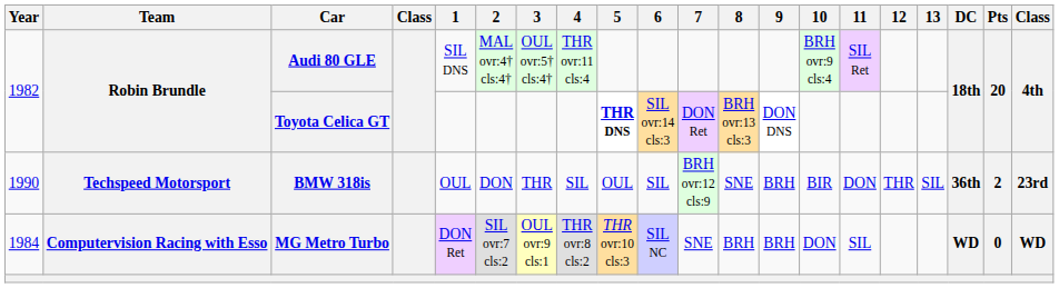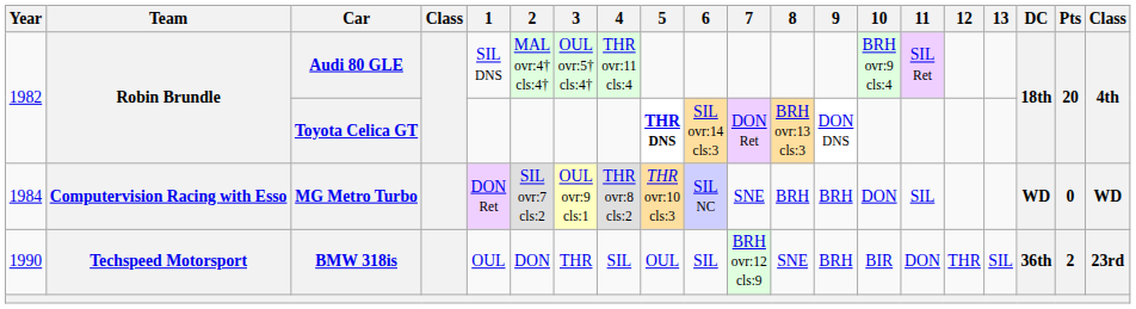 <table class="wikitable" style="text-align:center; font-size:85%">
 <tr>
 <th>Year</th>
 <th>Team</th>
 <th>Car</th>
 <th>Class</th>
 <th>1</th>
 <th>2</th>
 <th>3</th>
 <th>4</th>
 <th>5</th>
 <th>6</th>
 <th>7</th>
 <th>8</th>
 <th>9</th>
 <th>10</th>
 <th>11</th>
 <th>12</th>
 <th>13</th>
 <th>DC</th>
 <th>Pts</th>
 <th>Class</th>
 </tr>
 <tr>
 <td rowspan=2><a href='#'>1982</a></td>
 <th rowspan=2>Robin Brundle</th>
 <th><a href='#'>Audi 80 GLE</a></th>
 <th rowspan=2><span></span></th>
 <td style="background:#FFFFFFF"><a href='#'>SIL</a><br><small>DNS</small></td>
 <td style="background:#DFFFDF;"><a href='#'>MAL</a><br><small>ovr:4†<br>cls:4†</small></td>
 <td style="background:#DFFFDF;"><a href='#'>OUL</a><br><small>ovr:5†<br>cls:4†</small></td>
 <td style="background:#DFFFDF;"><a href='#'>THR</a><br><small>ovr:11<br>cls:4</small></td>
 <td></td>
 <td></td>
 <td></td>
 <td></td>
 <td></td>
 <td style="background:#DFFFDF;"><a href='#'>BRH</a><br><small>ovr:9<br>cls:4</small></td>
 <td style="background:#EFCFFF;"><a href='#'>SIL</a><br><small>Ret</small></td>
 <td></td>
 <td></td>
 <th rowspan=2>18th</th>
 <th rowspan=2>20</th>
 <th rowspan=2>4th</th>
 </tr>
 <tr>
 <th><a href='#'>Toyota Celica GT</a></th>
 <td></td>
 <td></td>
 <td></td>
 <td></td>
 <td style="background:#FFFFFF;"><strong><a href='#'>THR</a><br><small>DNS</small></strong></td>
 <td style="background:#FFDF9F;"><a href='#'>SIL</a><br><small>ovr:14<br>cls:3</small></td>
 <td style="background:#EFCFFF;"><a href='#'>DON</a><br><small>Ret</small></td>
 <td style="background:#FFDF9F;"><a href='#'>BRH</a><br><small>ovr:13<br>cls:3</small></td>
 <td style="background:#FFFFFF;"><a href='#'>DON</a><br><small>DNS</small></td>
 <td></td>
 <td></td>
 <td></td>
 <td></td>
 </tr>
 <tr>
+<td><a href='#'>1984</a></td>
+<th><a href='#'>Computervision Racing with Esso</a></th>
+<th><a href='#'>MG Metro Turbo</a></th>
+<th><span></span></th>
+<td style="background:#EFCFFF;"><a href='#'>DON</a><br><small>Ret</small></td>
+<td style="background:#DFDFDF;"><a href='#'>SIL</a><br><small>ovr:7<br>cls:2</small></td>
+<td style="background:#FFFFBF;"><a href='#'>OUL</a><br><small>ovr:9<br>cls:1</small></td>
+<td style="background:#DFDFDF;"><a href='#'>THR</a><br><small>ovr:8<br>cls:2</small></td>
+<td style="background:#FFDF9F;"><em><a href='#'>THR</a></em><br><small>ovr:10<br>cls:3</small></td>
+<td style="background:#CFCFFF;"><a href='#'>SIL</a><br><small>NC</small></td>
+<td><a href='#'>SNE</a></td>
+<td><a href='#'>BRH</a></td>
+<td><a href='#'>BRH</a></td>
+<td><a href='#'>DON</a></td>
+<td><a href='#'>SIL</a></td>
+<td></td>
+<td></td>
+<th>WD</th>
+<th>0</th>
+<th>WD</th>
+</tr>
+<tr>
 <td><a href='#'>1990</a></td>
 <th><a href='#'>Techspeed Motorsport</a></th>
 <th><a href='#'>BMW 318is</a></th>
 <th><span></span></th>
 <td><a href='#'>OUL</a></td>
 <td><a href='#'>DON</a></td>
 <td><a href='#'>THR</a></td>
 <td><a href='#'>SIL</a></td>
 <td><a href='#'>OUL</a></td>
 <td><a href='#'>SIL</a></td>
 <td style="background:#DFFFDF;"><a href='#'>BRH</a><br><small>ovr:12<br>cls:9</small></td>
 <td><a href='#'>SNE</a></td>
 <td><a href='#'>BRH</a></td>
 <td><a href='#'>BIR</a></td>
 <td><a href='#'>DON</a></td>
 <td><a href='#'>THR</a></td>
 <td><a href='#'>SIL</a></td>
 <th>36th</th>
 <th>2</th>
 <th>23rd</th>
 </tr>
 <tr>
-<td><a href='#'>1984</a></td>
-<th><a href='#'>Computervision Racing with Esso</a></th>
-<th><a href='#'>MG Metro Turbo</a></th>
-<th><span></span></th>
-<td style="background:#EFCFFF;"><a href='#'>DON</a><br><small>Ret</small></td>
-<td style="background:#DFDFDF;"><a href='#'>SIL</a><br><small>ovr:7<br>cls:2</small></td>
-<td style="background:#FFFFBF;"><a href='#'>OUL</a><br><small>ovr:9<br>cls:1</small></td>
-<td style="background:#DFDFDF;"><a href='#'>THR</a><br><small>ovr:8<br>cls:2</small></td>
-<td style="background:#FFDF9F;"><em><a href='#'>THR</a></em><br><small>ovr:10<br>cls:3</small></td>
-<td style="background:#CFCFFF;"><a href='#'>SIL</a><br><small>NC</small></td>
-<td><a href='#'>SNE</a></td>
-<td><a href='#'>BRH</a></td>
-<td><a href='#'>BRH</a></td>
-<td><a href='#'>DON</a></td>
-<td><a href='#'>SIL</a></td>
-<td></td>
-<td></td>
-<th>WD</th>
-<th>0</th>
-<th>WD</th>
-</tr>
-<tr>
 <th colspan="20"></th>
 </tr>
 </table>
